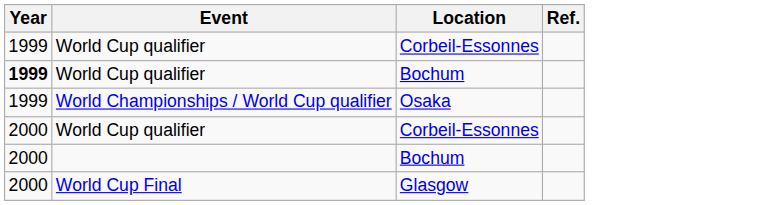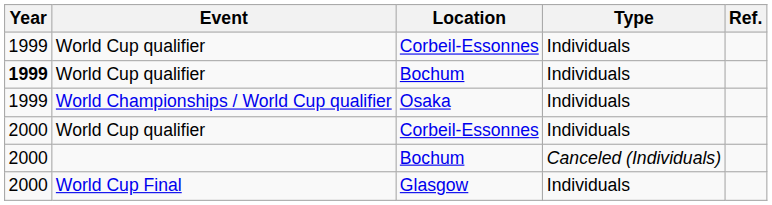 <table class="wikitable sortable">
 <tr>
 <th>Year</th>
 <th>Event</th>
 <th>Location</th>
+<th>Type</th>
 <th>Ref.</th>
 </tr>
 <tr>
 <td>1999</td>
 <td>World Cup qualifier</td>
 <td> <a href='#'>Corbeil-Essonnes</a></td>
+<td>Individuals</td>
 <td></td>
 </tr>
 <tr>
 <td><strong>1999</strong></td>
 <td>World Cup qualifier</td>
 <td> <a href='#'>Bochum</a></td>
+<td>Individuals</td>
 <td></td>
 </tr>
 <tr>
 <td>1999</td>
 <td><a href='#'>World Championships / World Cup qualifier</a></td>
 <td> <a href='#'>Osaka</a></td>
+<td>Individuals</td>
 <td></td>
 </tr>
 <tr>
 <td>2000</td>
 <td>World Cup qualifier</td>
 <td> <a href='#'>Corbeil-Essonnes</a></td>
+<td>Individuals</td>
 <td></td>
 </tr>
 <tr>
 <td>2000</td>
 <td></td>
 <td> <a href='#'>Bochum</a></td>
+<td><em>Canceled (Individuals)</em></td>
 <td></td>
 </tr>
 <tr>
 <td>2000</td>
 <td><a href='#'>World Cup Final</a></td>
 <td> <a href='#'>Glasgow</a></td>
+<td>Individuals</td>
 <td></td>
 </tr>
 </table>
